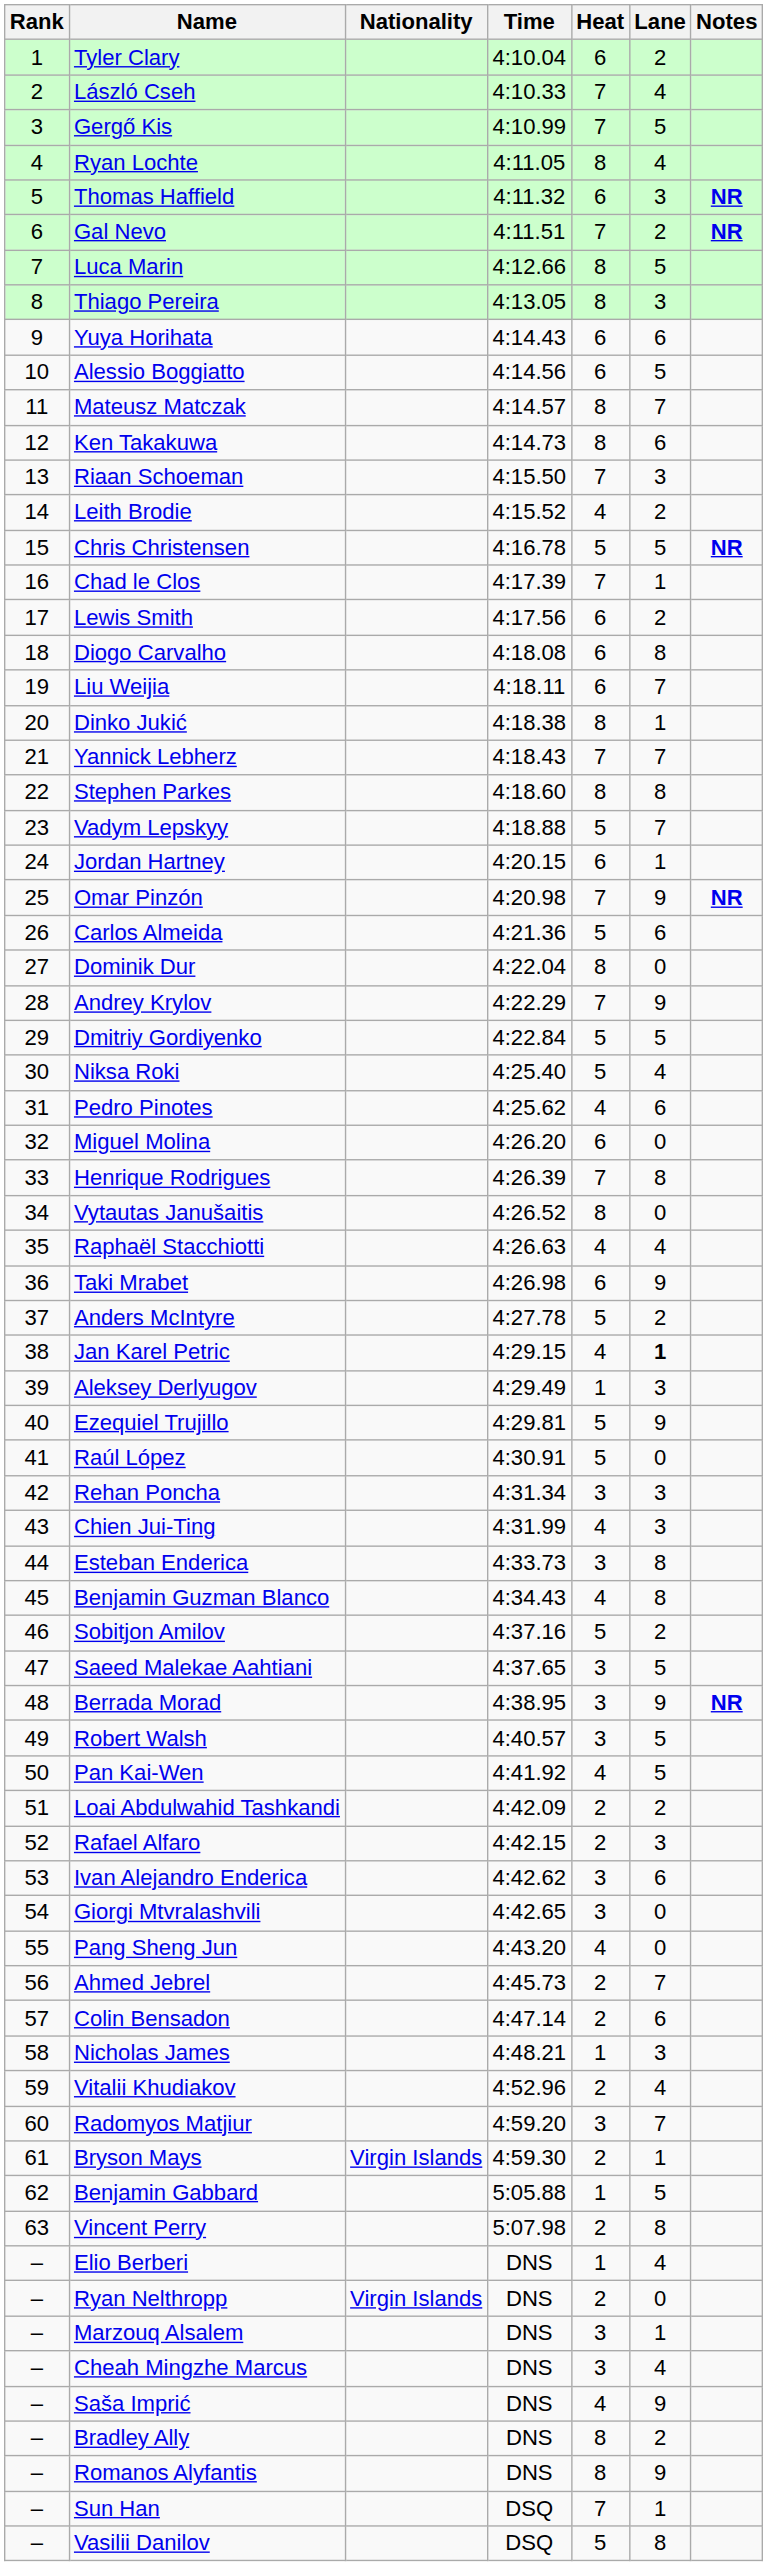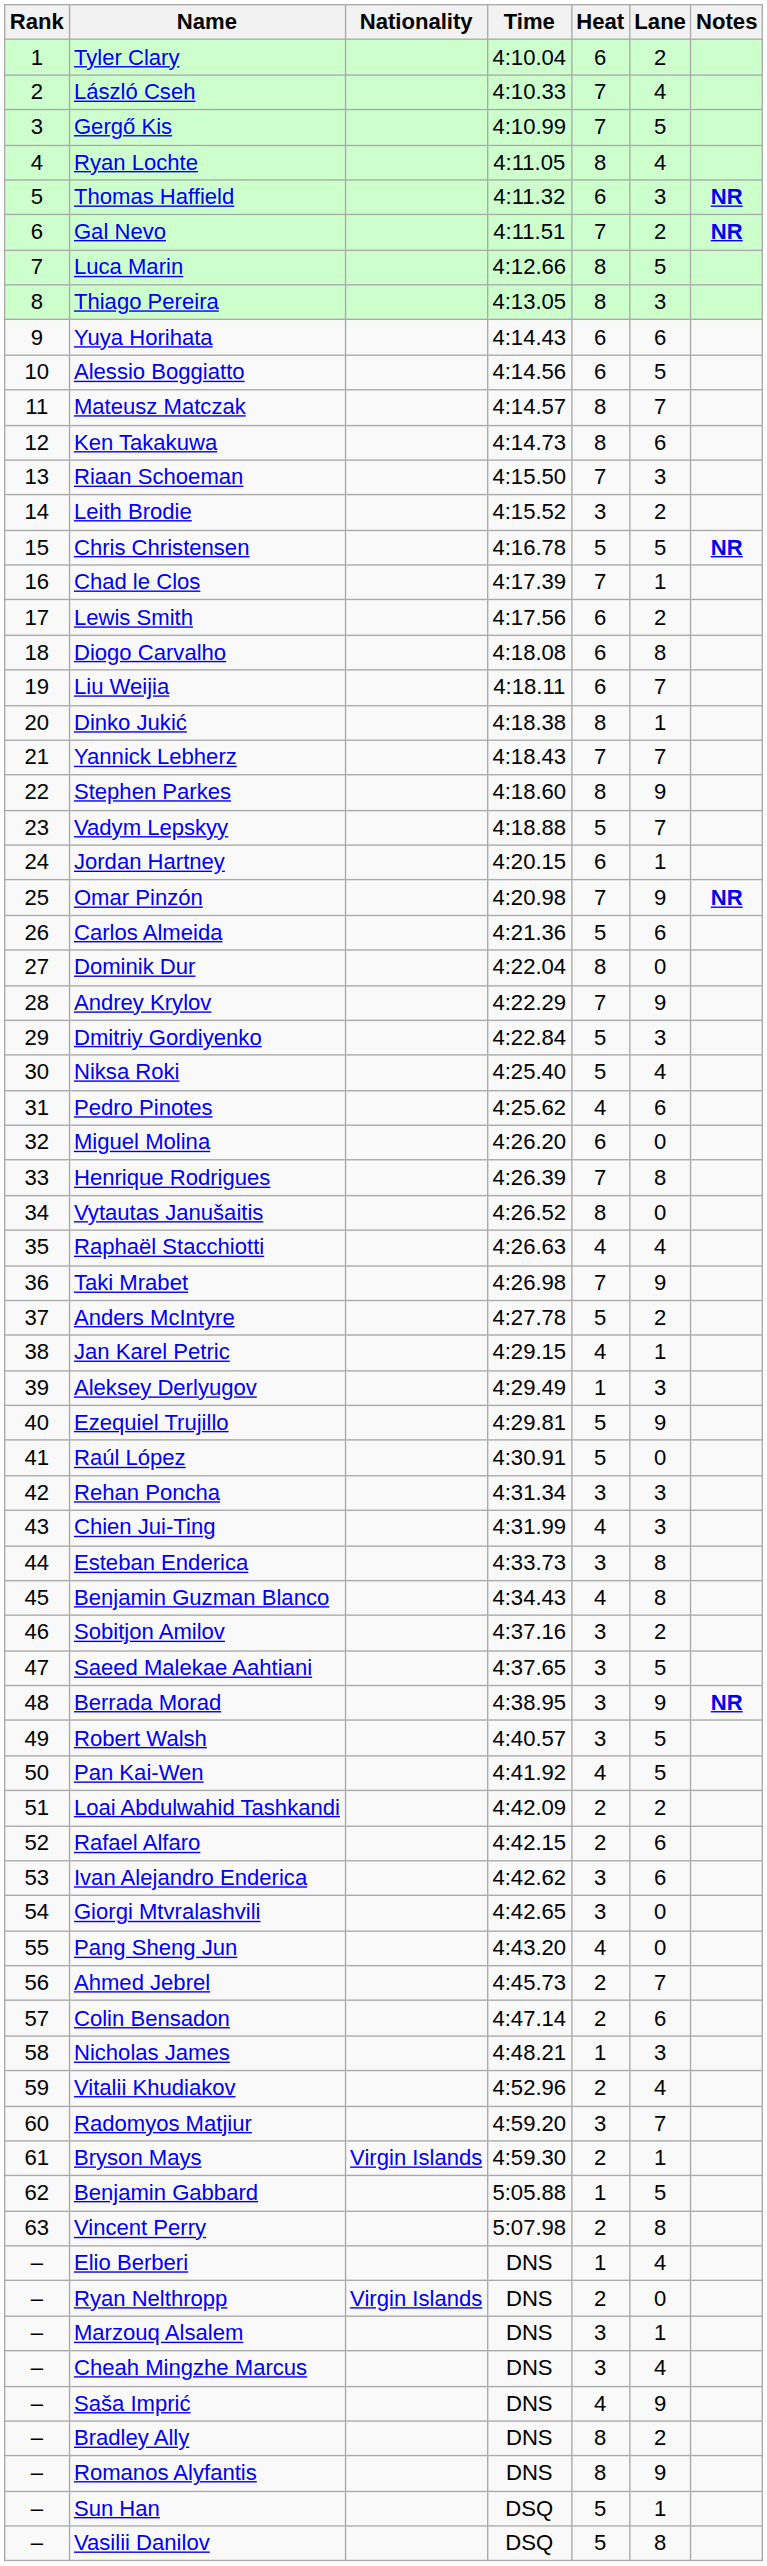 <table class="wikitable sortable" style="text-align:center">
 <tr>
 <th>Rank</th>
 <th>Name</th>
 <th>Nationality</th>
 <th>Time</th>
 <th>Heat</th>
 <th>Lane</th>
 <th>Notes</th>
 </tr>
 <tr bgcolor=ccffcc>
 <td>1</td>
 <td align=left><a href='#'>Tyler Clary</a></td>
 <td align=left></td>
 <td>4:10.04</td>
 <td>6</td>
 <td>2</td>
 <td></td>
 </tr>
 <tr bgcolor=ccffcc>
 <td>2</td>
 <td align=left><a href='#'>László Cseh</a></td>
 <td align=left></td>
 <td>4:10.33</td>
 <td>7</td>
 <td>4</td>
 <td></td>
 </tr>
 <tr bgcolor=ccffcc>
 <td>3</td>
 <td align=left><a href='#'>Gergő Kis</a></td>
 <td align=left></td>
 <td>4:10.99</td>
 <td>7</td>
 <td>5</td>
 <td></td>
 </tr>
 <tr bgcolor=ccffcc>
 <td>4</td>
 <td align=left><a href='#'>Ryan Lochte</a></td>
 <td align=left></td>
 <td>4:11.05</td>
 <td>8</td>
 <td>4</td>
 <td></td>
 </tr>
 <tr bgcolor=ccffcc>
 <td>5</td>
 <td align=left><a href='#'>Thomas Haffield</a></td>
 <td align=left></td>
 <td>4:11.32</td>
 <td>6</td>
 <td>3</td>
 <td><strong><a href='#'>NR</a></strong></td>
 </tr>
 <tr bgcolor=ccffcc>
 <td>6</td>
 <td align=left><a href='#'>Gal Nevo</a></td>
 <td align=left></td>
 <td>4:11.51</td>
 <td>7</td>
 <td>2</td>
 <td><strong><a href='#'>NR</a></strong></td>
 </tr>
 <tr bgcolor=ccffcc>
 <td>7</td>
 <td align=left><a href='#'>Luca Marin</a></td>
 <td align=left></td>
 <td>4:12.66</td>
 <td>8</td>
 <td>5</td>
 <td></td>
 </tr>
 <tr bgcolor=ccffcc>
 <td>8</td>
 <td align=left><a href='#'>Thiago Pereira</a></td>
 <td align=left></td>
 <td>4:13.05</td>
 <td>8</td>
 <td>3</td>
 <td></td>
 </tr>
 <tr>
 <td>9</td>
 <td align=left><a href='#'>Yuya Horihata</a></td>
 <td align=left></td>
 <td>4:14.43</td>
 <td>6</td>
 <td>6</td>
 <td></td>
 </tr>
 <tr>
 <td>10</td>
 <td align=left><a href='#'>Alessio Boggiatto</a></td>
 <td align=left></td>
 <td>4:14.56</td>
 <td>6</td>
 <td>5</td>
 <td></td>
 </tr>
 <tr>
 <td>11</td>
 <td align=left><a href='#'>Mateusz Matczak</a></td>
 <td align=left></td>
 <td>4:14.57</td>
 <td>8</td>
 <td>7</td>
 <td></td>
 </tr>
 <tr>
 <td>12</td>
 <td align=left><a href='#'>Ken Takakuwa</a></td>
 <td align=left></td>
 <td>4:14.73</td>
 <td>8</td>
 <td>6</td>
 <td></td>
 </tr>
 <tr>
 <td>13</td>
 <td align=left><a href='#'>Riaan Schoeman</a></td>
 <td align=left></td>
 <td>4:15.50</td>
 <td>7</td>
 <td>3</td>
 <td></td>
 </tr>
 <tr>
 <td>14</td>
 <td align=left><a href='#'>Leith Brodie</a></td>
 <td align=left></td>
 <td>4:15.52</td>
-<td>4</td>
+<td>3</td>
 <td>2</td>
 <td></td>
 </tr>
 <tr>
 <td>15</td>
 <td align=left><a href='#'>Chris Christensen</a></td>
 <td align=left></td>
 <td>4:16.78</td>
 <td>5</td>
 <td>5</td>
 <td><strong><a href='#'>NR</a></strong></td>
 </tr>
 <tr>
 <td>16</td>
 <td align=left><a href='#'>Chad le Clos</a></td>
 <td align=left></td>
 <td>4:17.39</td>
 <td>7</td>
 <td>1</td>
 <td></td>
 </tr>
 <tr>
 <td>17</td>
 <td align=left><a href='#'>Lewis Smith</a></td>
 <td align=left></td>
 <td>4:17.56</td>
 <td>6</td>
 <td>2</td>
 <td></td>
 </tr>
 <tr>
 <td>18</td>
 <td align=left><a href='#'>Diogo Carvalho</a></td>
 <td align=left></td>
 <td>4:18.08</td>
 <td>6</td>
 <td>8</td>
 <td></td>
 </tr>
 <tr>
 <td>19</td>
 <td align=left><a href='#'>Liu Weijia</a></td>
 <td align=left></td>
 <td>4:18.11</td>
 <td>6</td>
 <td>7</td>
 <td></td>
 </tr>
 <tr>
 <td>20</td>
 <td align=left><a href='#'>Dinko Jukić</a></td>
 <td align=left></td>
 <td>4:18.38</td>
 <td>8</td>
 <td>1</td>
 <td></td>
 </tr>
 <tr>
 <td>21</td>
 <td align=left><a href='#'>Yannick Lebherz</a></td>
 <td align=left></td>
 <td>4:18.43</td>
 <td>7</td>
 <td>7</td>
 <td></td>
 </tr>
 <tr>
 <td>22</td>
 <td align=left><a href='#'>Stephen Parkes</a></td>
 <td align=left></td>
 <td>4:18.60</td>
 <td>8</td>
-<td>8</td>
+<td>9</td>
 <td></td>
 </tr>
 <tr>
 <td>23</td>
 <td align=left><a href='#'>Vadym Lepskyy</a></td>
 <td align=left></td>
 <td>4:18.88</td>
 <td>5</td>
 <td>7</td>
 <td></td>
 </tr>
 <tr>
 <td>24</td>
 <td align=left><a href='#'>Jordan Hartney</a></td>
 <td align=left></td>
 <td>4:20.15</td>
 <td>6</td>
 <td>1</td>
 <td></td>
 </tr>
 <tr>
 <td>25</td>
 <td align=left><a href='#'>Omar Pinzón</a></td>
 <td align=left></td>
 <td>4:20.98</td>
 <td>7</td>
 <td>9</td>
 <td><strong><a href='#'>NR</a></strong></td>
 </tr>
 <tr>
 <td>26</td>
 <td align=left><a href='#'>Carlos Almeida</a></td>
 <td align=left></td>
 <td>4:21.36</td>
 <td>5</td>
 <td>6</td>
 <td></td>
 </tr>
 <tr>
 <td>27</td>
 <td align=left><a href='#'>Dominik Dur</a></td>
 <td align=left></td>
 <td>4:22.04</td>
 <td>8</td>
 <td>0</td>
 <td></td>
 </tr>
 <tr>
 <td>28</td>
 <td align=left><a href='#'>Andrey Krylov</a></td>
 <td align=left></td>
 <td>4:22.29</td>
 <td>7</td>
 <td>9</td>
 <td></td>
 </tr>
 <tr>
 <td>29</td>
 <td align=left><a href='#'>Dmitriy Gordiyenko</a></td>
 <td align=left></td>
 <td>4:22.84</td>
 <td>5</td>
-<td>5</td>
+<td>3</td>
 <td></td>
 </tr>
 <tr>
 <td>30</td>
 <td align=left><a href='#'>Niksa Roki</a></td>
 <td align=left></td>
 <td>4:25.40</td>
 <td>5</td>
 <td>4</td>
 <td></td>
 </tr>
 <tr>
 <td>31</td>
 <td align=left><a href='#'>Pedro Pinotes</a></td>
 <td align=left></td>
 <td>4:25.62</td>
 <td>4</td>
 <td>6</td>
 <td></td>
 </tr>
 <tr>
 <td>32</td>
 <td align=left><a href='#'>Miguel Molina</a></td>
 <td align=left></td>
 <td>4:26.20</td>
 <td>6</td>
 <td>0</td>
 <td></td>
 </tr>
 <tr>
 <td>33</td>
 <td align=left><a href='#'>Henrique Rodrigues</a></td>
 <td align=left></td>
 <td>4:26.39</td>
 <td>7</td>
 <td>8</td>
 <td></td>
 </tr>
 <tr>
 <td>34</td>
 <td align=left><a href='#'>Vytautas Janušaitis</a></td>
 <td align=left></td>
 <td>4:26.52</td>
 <td>8</td>
 <td>0</td>
 <td></td>
 </tr>
 <tr>
 <td>35</td>
 <td align=left><a href='#'>Raphaël Stacchiotti</a></td>
 <td align=left></td>
 <td>4:26.63</td>
 <td>4</td>
 <td>4</td>
 <td></td>
 </tr>
 <tr>
 <td>36</td>
 <td align=left><a href='#'>Taki Mrabet</a></td>
 <td align=left></td>
 <td>4:26.98</td>
-<td>6</td>
+<td>7</td>
 <td>9</td>
 <td></td>
 </tr>
 <tr>
 <td>37</td>
 <td align=left><a href='#'>Anders McIntyre</a></td>
 <td align=left></td>
 <td>4:27.78</td>
 <td>5</td>
 <td>2</td>
 <td></td>
 </tr>
 <tr>
 <td>38</td>
 <td align=left><a href='#'>Jan Karel Petric</a></td>
 <td align=left></td>
 <td>4:29.15</td>
 <td>4</td>
-<td><strong>1</strong></td>
+<td>1</td>
 <td></td>
 </tr>
 <tr>
 <td>39</td>
 <td align=left><a href='#'>Aleksey Derlyugov</a></td>
 <td align=left></td>
 <td>4:29.49</td>
 <td>1</td>
 <td>3</td>
 <td></td>
 </tr>
 <tr>
 <td>40</td>
 <td align=left><a href='#'>Ezequiel Trujillo</a></td>
 <td align=left></td>
 <td>4:29.81</td>
 <td>5</td>
 <td>9</td>
 <td></td>
 </tr>
 <tr>
 <td>41</td>
 <td align=left><a href='#'>Raúl López</a></td>
 <td align=left></td>
 <td>4:30.91</td>
 <td>5</td>
 <td>0</td>
 <td></td>
 </tr>
 <tr>
 <td>42</td>
 <td align=left><a href='#'>Rehan Poncha</a></td>
 <td align=left></td>
 <td>4:31.34</td>
 <td>3</td>
 <td>3</td>
 <td></td>
 </tr>
 <tr>
 <td>43</td>
 <td align=left><a href='#'>Chien Jui-Ting</a></td>
 <td align=left></td>
 <td>4:31.99</td>
 <td>4</td>
 <td>3</td>
 <td></td>
 </tr>
 <tr>
 <td>44</td>
 <td align=left><a href='#'>Esteban Enderica</a></td>
 <td align=left></td>
 <td>4:33.73</td>
 <td>3</td>
 <td>8</td>
 <td></td>
 </tr>
 <tr>
 <td>45</td>
 <td align=left><a href='#'>Benjamin Guzman Blanco</a></td>
 <td align=left></td>
 <td>4:34.43</td>
 <td>4</td>
 <td>8</td>
 <td></td>
 </tr>
 <tr>
 <td>46</td>
 <td align=left><a href='#'>Sobitjon Amilov</a></td>
 <td align=left></td>
 <td>4:37.16</td>
-<td>5</td>
+<td>3</td>
 <td>2</td>
 <td></td>
 </tr>
 <tr>
 <td>47</td>
 <td align=left><a href='#'>Saeed Malekae Aahtiani</a></td>
 <td align=left></td>
 <td>4:37.65</td>
 <td>3</td>
 <td>5</td>
 <td></td>
 </tr>
 <tr>
 <td>48</td>
 <td align=left><a href='#'>Berrada Morad</a></td>
 <td align=left></td>
 <td>4:38.95</td>
 <td>3</td>
 <td>9</td>
 <td><strong><a href='#'>NR</a></strong></td>
 </tr>
 <tr>
 <td>49</td>
 <td align=left><a href='#'>Robert Walsh</a></td>
 <td align=left></td>
 <td>4:40.57</td>
 <td>3</td>
 <td>5</td>
 <td></td>
 </tr>
 <tr>
 <td>50</td>
 <td align=left><a href='#'>Pan Kai-Wen</a></td>
 <td align=left></td>
 <td>4:41.92</td>
 <td>4</td>
 <td>5</td>
 <td></td>
 </tr>
 <tr>
 <td>51</td>
 <td align=left><a href='#'>Loai Abdulwahid Tashkandi</a></td>
 <td align=left></td>
 <td>4:42.09</td>
 <td>2</td>
 <td>2</td>
 <td></td>
 </tr>
 <tr>
 <td>52</td>
 <td align=left><a href='#'>Rafael Alfaro</a></td>
 <td align=left></td>
 <td>4:42.15</td>
 <td>2</td>
-<td>3</td>
+<td>6</td>
 <td></td>
 </tr>
 <tr>
 <td>53</td>
 <td align=left><a href='#'>Ivan Alejandro Enderica</a></td>
 <td align=left></td>
 <td>4:42.62</td>
 <td>3</td>
 <td>6</td>
 <td></td>
 </tr>
 <tr>
 <td>54</td>
 <td align=left><a href='#'>Giorgi Mtvralashvili</a></td>
 <td align=left></td>
 <td>4:42.65</td>
 <td>3</td>
 <td>0</td>
 <td></td>
 </tr>
 <tr>
 <td>55</td>
 <td align=left><a href='#'>Pang Sheng Jun</a></td>
 <td align=left></td>
 <td>4:43.20</td>
 <td>4</td>
 <td>0</td>
 <td></td>
 </tr>
 <tr>
 <td>56</td>
 <td align=left><a href='#'>Ahmed Jebrel</a></td>
 <td align=left></td>
 <td>4:45.73</td>
 <td>2</td>
 <td>7</td>
 <td></td>
 </tr>
 <tr>
 <td>57</td>
 <td align=left><a href='#'>Colin Bensadon</a></td>
 <td align=left></td>
 <td>4:47.14</td>
 <td>2</td>
 <td>6</td>
 <td></td>
 </tr>
 <tr>
 <td>58</td>
 <td align=left><a href='#'>Nicholas James</a></td>
 <td align=left></td>
 <td>4:48.21</td>
 <td>1</td>
 <td>3</td>
 <td></td>
 </tr>
 <tr>
 <td>59</td>
 <td align=left><a href='#'>Vitalii Khudiakov</a></td>
 <td align=left></td>
 <td>4:52.96</td>
 <td>2</td>
 <td>4</td>
 <td></td>
 </tr>
 <tr>
 <td>60</td>
 <td align=left><a href='#'>Radomyos Matjiur</a></td>
 <td align=left></td>
 <td>4:59.20</td>
 <td>3</td>
 <td>7</td>
 <td></td>
 </tr>
 <tr>
 <td>61</td>
 <td align=left><a href='#'>Bryson Mays</a></td>
 <td align=left> <a href='#'>Virgin Islands</a></td>
 <td>4:59.30</td>
 <td>2</td>
 <td>1</td>
 <td></td>
 </tr>
 <tr>
 <td>62</td>
 <td align=left><a href='#'>Benjamin Gabbard</a></td>
 <td align=left></td>
 <td>5:05.88</td>
 <td>1</td>
 <td>5</td>
 <td></td>
 </tr>
 <tr>
 <td>63</td>
 <td align=left><a href='#'>Vincent Perry</a></td>
 <td align=left></td>
 <td>5:07.98</td>
 <td>2</td>
 <td>8</td>
 <td></td>
 </tr>
 <tr>
 <td>–</td>
 <td align=left><a href='#'>Elio Berberi</a></td>
 <td align=left></td>
 <td>DNS</td>
 <td>1</td>
 <td>4</td>
 <td></td>
 </tr>
 <tr>
 <td>–</td>
 <td align=left><a href='#'>Ryan Nelthropp</a></td>
 <td align=left> <a href='#'>Virgin Islands</a></td>
 <td>DNS</td>
 <td>2</td>
 <td>0</td>
 <td></td>
 </tr>
 <tr>
 <td>–</td>
 <td align=left><a href='#'>Marzouq Alsalem</a></td>
 <td align=left></td>
 <td>DNS</td>
 <td>3</td>
 <td>1</td>
 <td></td>
 </tr>
 <tr>
 <td>–</td>
 <td align=left><a href='#'>Cheah Mingzhe Marcus</a></td>
 <td align=left></td>
 <td>DNS</td>
 <td>3</td>
 <td>4</td>
 <td></td>
 </tr>
 <tr>
 <td>–</td>
 <td align=left><a href='#'>Saša Imprić</a></td>
 <td align=left></td>
 <td>DNS</td>
 <td>4</td>
 <td>9</td>
 <td></td>
 </tr>
 <tr>
 <td>–</td>
 <td align=left><a href='#'>Bradley Ally</a></td>
 <td align=left></td>
 <td>DNS</td>
 <td>8</td>
 <td>2</td>
 <td></td>
 </tr>
 <tr>
 <td>–</td>
 <td align=left><a href='#'>Romanos Alyfantis</a></td>
 <td align=left></td>
 <td>DNS</td>
 <td>8</td>
 <td>9</td>
 <td></td>
 </tr>
 <tr>
 <td>–</td>
 <td align=left><a href='#'>Sun Han</a></td>
 <td align=left></td>
 <td>DSQ</td>
-<td>7</td>
+<td>5</td>
 <td>1</td>
 <td></td>
 </tr>
 <tr>
 <td>–</td>
 <td align=left><a href='#'>Vasilii Danilov</a></td>
 <td align=left></td>
 <td>DSQ</td>
 <td>5</td>
 <td>8</td>
 <td></td>
 </tr>
 </table>
